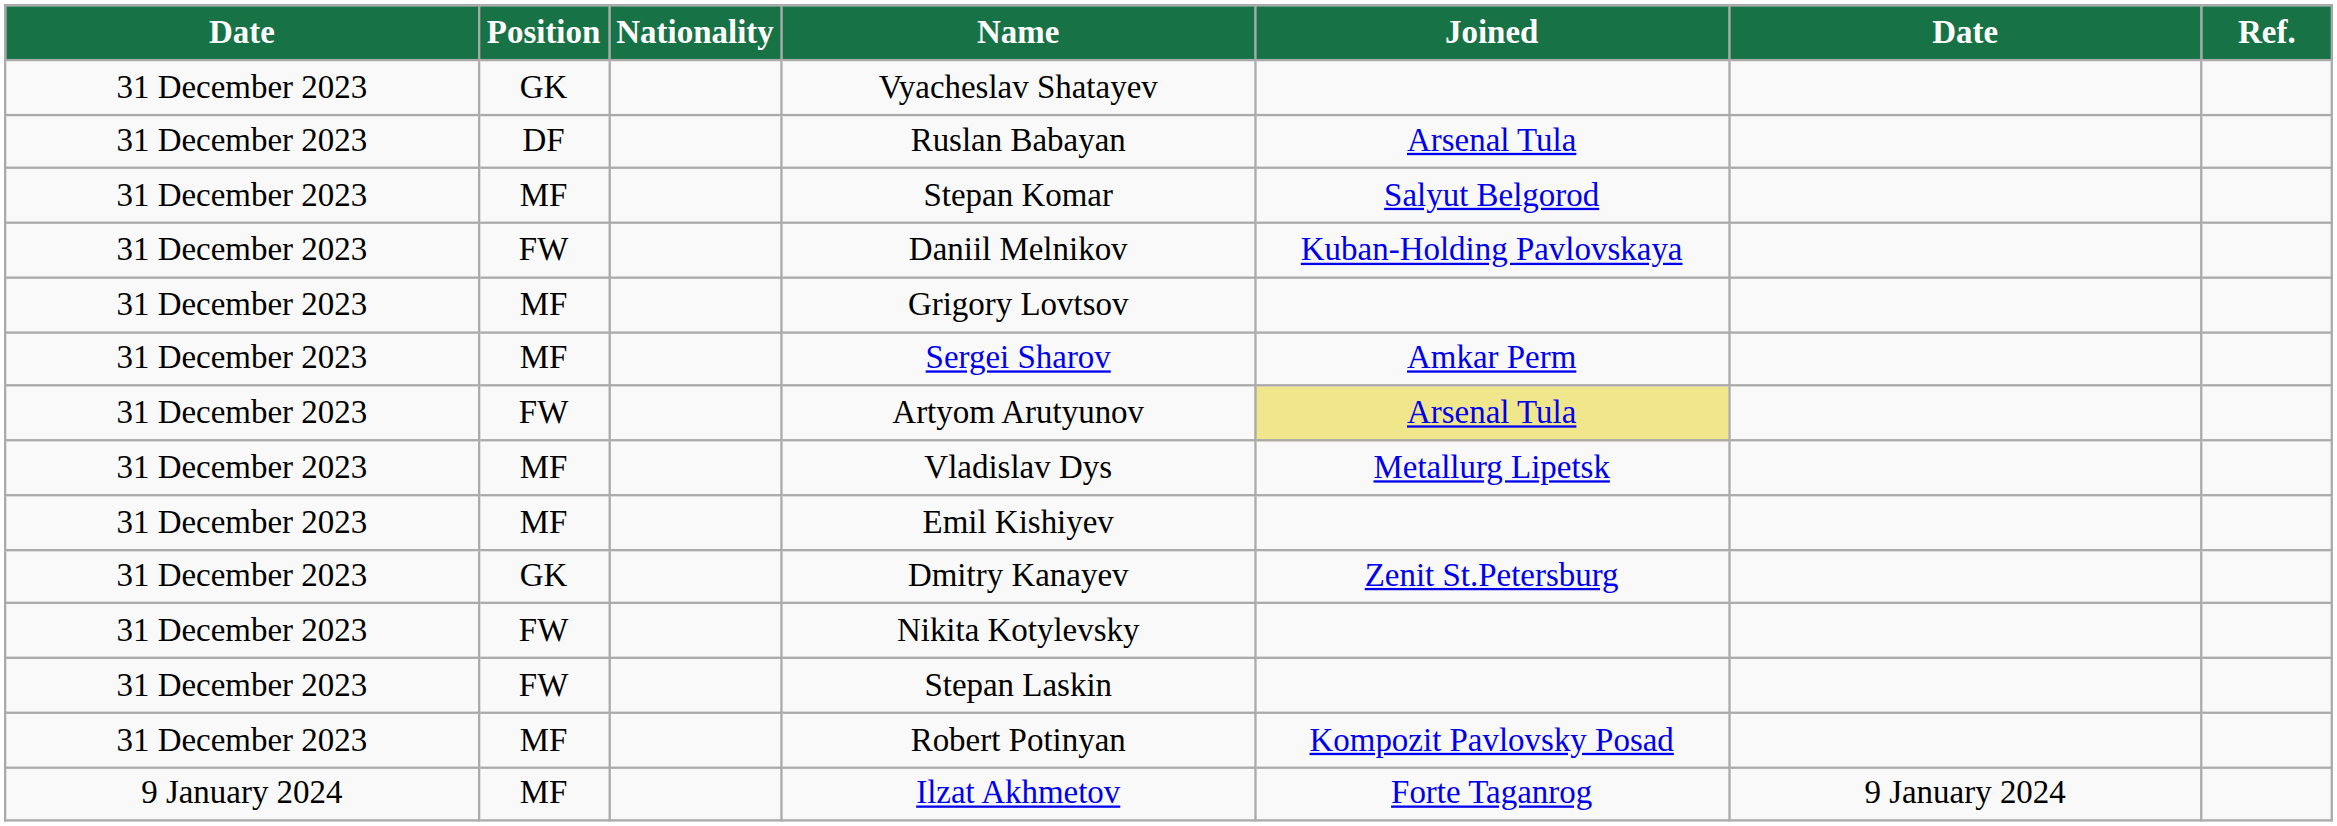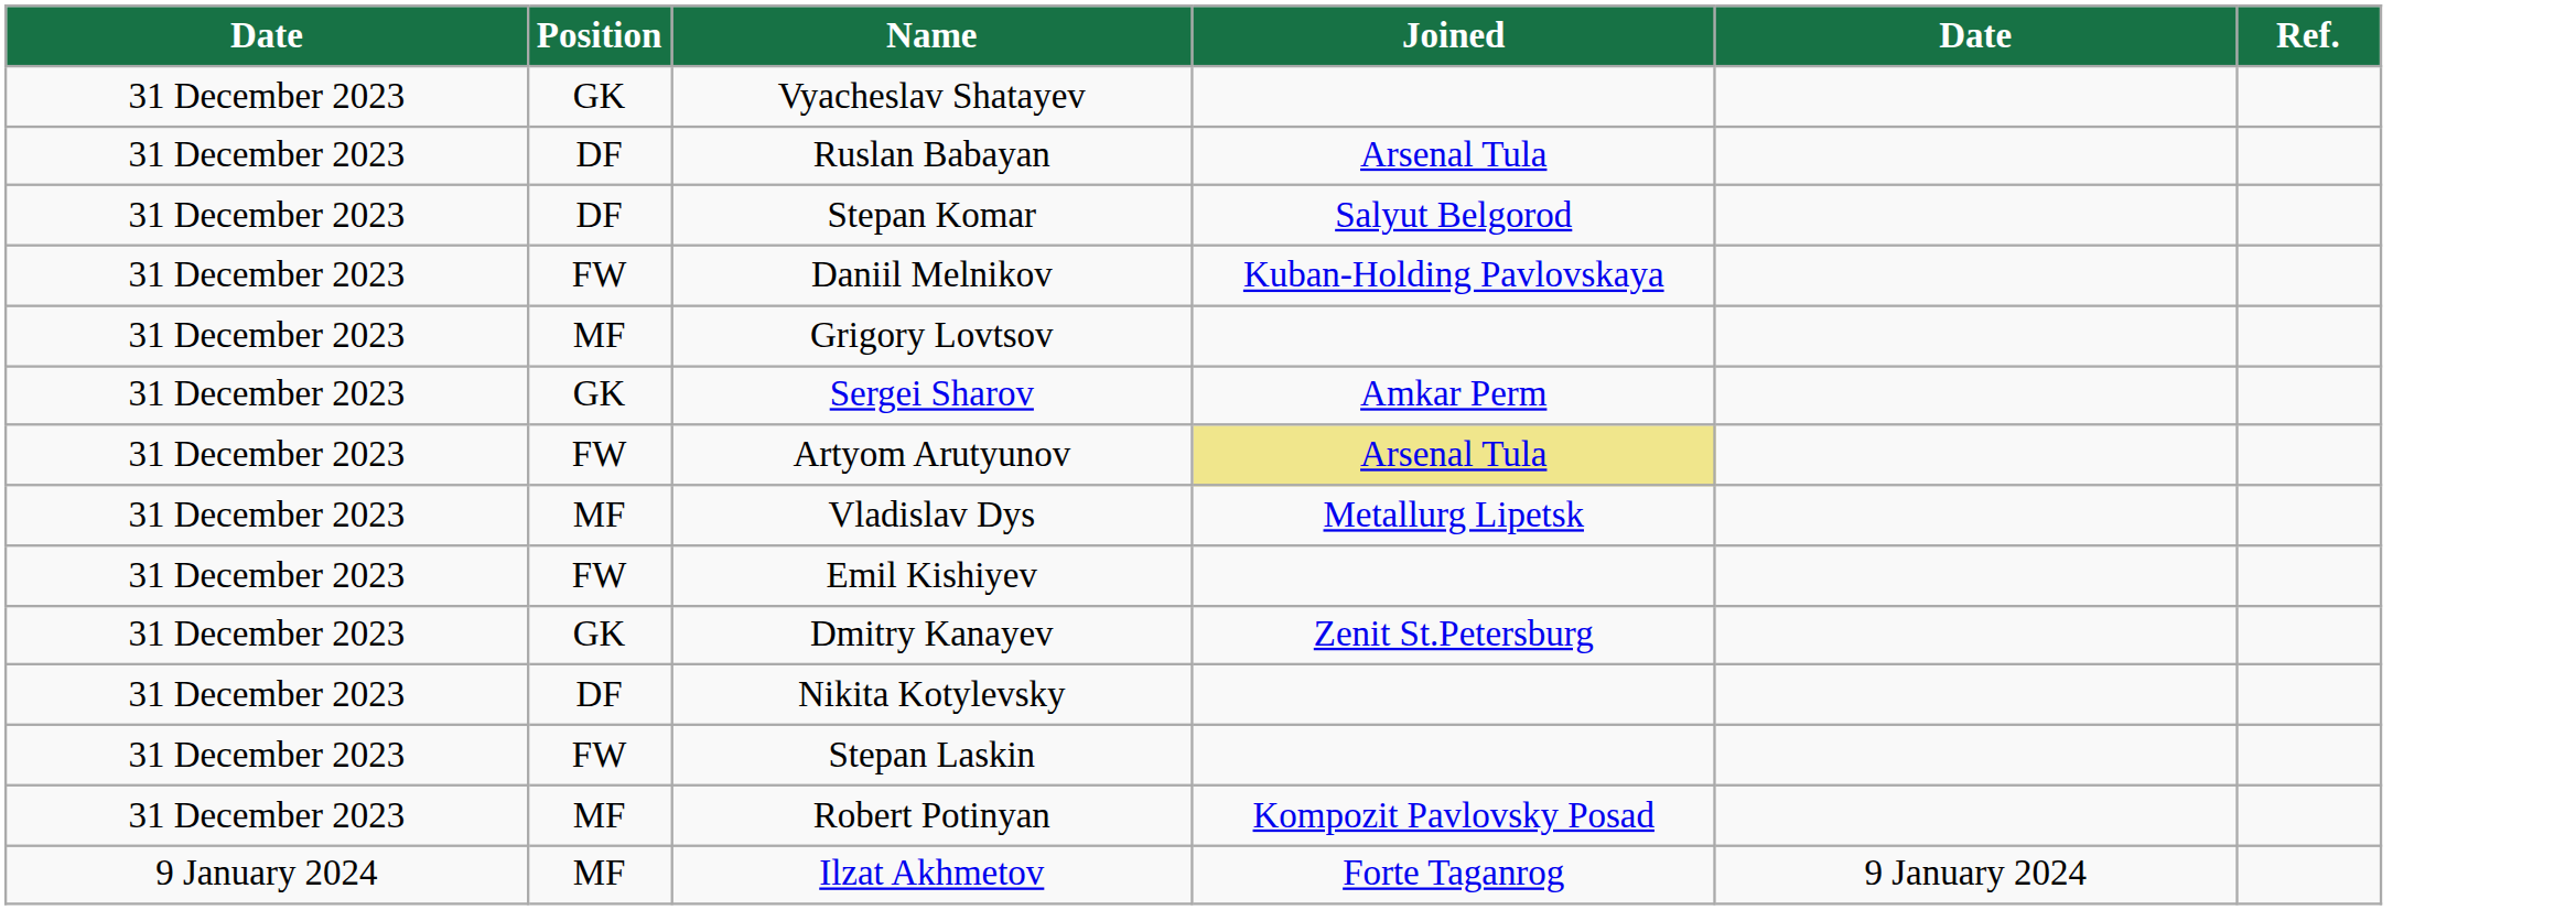 <table class="wikitable"  style="text-align:center; font-size:90%; ">
 <tr>
 <th style="background:#177245; color:#FFFFFF; width:200px;">Date</th>
 <th style="background:#177245; color:#FFFFFF; width:50px;">Position</th>
-<th style="background:#177245; color:#FFFFFF; width:50px;">Nationality</th>
 <th style="background:#177245; color:#FFFFFF; width:200px;">Name</th>
 <th style="background:#177245; color:#FFFFFF; width:200px;">Joined</th>
 <th style="background:#177245; color:#FFFFFF; width:200px;">Date</th>
 <th style="background:#177245; color:#FFFFFF; width:50px;">Ref.</th>
 </tr>
 <tr>
 <td>31 December 2023</td>
 <td>GK</td>
-<td></td>
 <td>Vyacheslav Shatayev</td>
 <td></td>
 <td></td>
 <td></td>
 </tr>
 <tr>
 <td>31 December 2023</td>
 <td>DF</td>
-<td></td>
 <td>Ruslan Babayan</td>
 <td><a href='#'>Arsenal Tula</a></td>
 <td></td>
 <td></td>
 </tr>
 <tr>
 <td>31 December 2023</td>
-<td>MF</td>
-<td></td>
+<td>DF</td>
 <td>Stepan Komar</td>
 <td><a href='#'>Salyut Belgorod</a></td>
 <td></td>
 <td></td>
 </tr>
 <tr>
 <td>31 December 2023</td>
 <td>FW</td>
-<td></td>
 <td>Daniil Melnikov</td>
 <td><a href='#'>Kuban-Holding Pavlovskaya</a></td>
 <td></td>
 <td></td>
 </tr>
 <tr>
 <td>31 December 2023</td>
 <td>MF</td>
-<td></td>
 <td>Grigory Lovtsov</td>
 <td></td>
 <td></td>
 <td></td>
 </tr>
 <tr>
 <td>31 December 2023</td>
-<td>MF</td>
-<td></td>
+<td>GK</td>
 <td><a href='#'>Sergei Sharov</a></td>
 <td><a href='#'>Amkar Perm</a></td>
 <td></td>
 <td></td>
 </tr>
 <tr>
 <td>31 December 2023</td>
 <td>FW</td>
-<td></td>
 <td>Artyom Arutyunov</td>
 <td style="background: khaki;"><a href='#'>Arsenal Tula</a></td>
 <td></td>
 <td></td>
 </tr>
 <tr>
 <td>31 December 2023</td>
 <td>MF</td>
-<td></td>
 <td>Vladislav Dys</td>
 <td><a href='#'>Metallurg Lipetsk</a></td>
 <td></td>
 <td></td>
 </tr>
 <tr>
 <td>31 December 2023</td>
-<td>MF</td>
-<td></td>
+<td>FW</td>
 <td>Emil Kishiyev</td>
 <td></td>
 <td></td>
 <td></td>
 </tr>
 <tr>
 <td>31 December 2023</td>
 <td>GK</td>
-<td></td>
 <td>Dmitry Kanayev</td>
 <td><a href='#'>Zenit St.Petersburg</a></td>
 <td></td>
 <td></td>
 </tr>
 <tr>
 <td>31 December 2023</td>
-<td>FW</td>
-<td></td>
+<td>DF</td>
 <td>Nikita Kotylevsky</td>
 <td></td>
 <td></td>
 <td></td>
 </tr>
 <tr>
 <td>31 December 2023</td>
 <td>FW</td>
-<td></td>
 <td>Stepan Laskin</td>
 <td></td>
 <td></td>
 <td></td>
 </tr>
 <tr>
 <td>31 December 2023</td>
 <td>MF</td>
-<td></td>
 <td>Robert Potinyan</td>
 <td><a href='#'>Kompozit Pavlovsky Posad</a></td>
 <td></td>
 <td></td>
 </tr>
 <tr>
 <td>9 January 2024</td>
 <td>MF</td>
-<td></td>
 <td><a href='#'>Ilzat Akhmetov</a></td>
 <td><a href='#'>Forte Taganrog</a></td>
 <td>9 January 2024</td>
 <td></td>
 </tr>
 </table>
